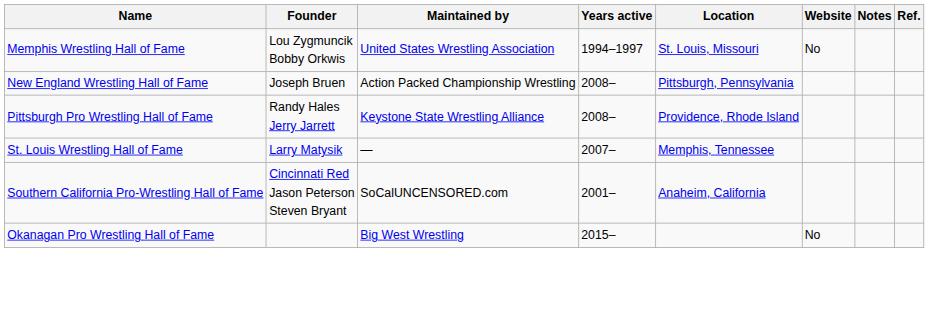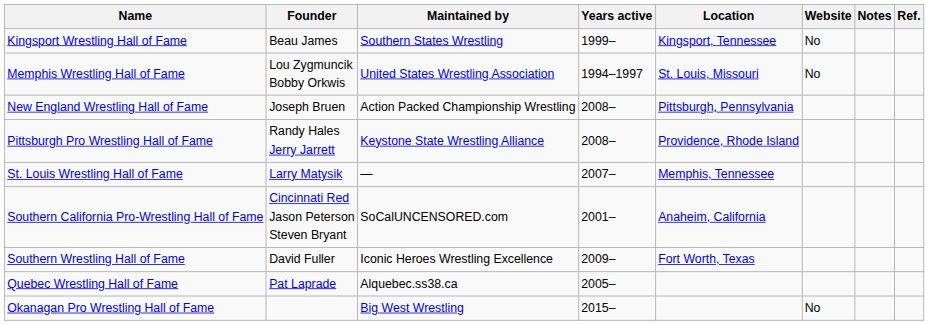 <table class="wikitable sortable" style="font-size:95%;border:0px;text-align:left;line-height:150%;">
 <tr>
 <th>Name</th>
 <th>Founder</th>
 <th>Maintained by</th>
 <th>Years active</th>
 <th>Location</th>
 <th>Website</th>
 <th class="unsortable">Notes</th>
 <th class="unsortable">Ref.</th>
+</tr>
+<tr>
+<td><a href='#'>Kingsport Wrestling Hall of Fame</a></td>
+<td>Beau James</td>
+<td><a href='#'>Southern States Wrestling</a></td>
+<td>1999–</td>
+<td><a href='#'>Kingsport, Tennessee</a></td>
+<td>No</td>
+<td></td>
+<td></td>
 </tr>
 <tr>
 <td><a href='#'>Memphis Wrestling Hall of Fame</a></td>
 <td>Lou Zygmuncik<br>Bobby Orkwis</td>
 <td><a href='#'>United States Wrestling Association</a></td>
 <td>1994–1997</td>
 <td><a href='#'>St. Louis, Missouri</a></td>
 <td>No</td>
 <td></td>
 <td></td>
 </tr>
 <tr>
 <td><a href='#'>New England Wrestling Hall of Fame</a></td>
 <td>Joseph Bruen</td>
 <td>Action Packed Championship Wrestling</td>
 <td>2008–</td>
 <td><a href='#'>Pittsburgh, Pennsylvania</a></td>
 <td></td>
 <td></td>
 <td></td>
 </tr>
 <tr>
 <td><a href='#'>Pittsburgh Pro Wrestling Hall of Fame</a></td>
 <td>Randy Hales<br><a href='#'>Jerry Jarrett</a></td>
 <td><a href='#'>Keystone State Wrestling Alliance</a></td>
 <td>2008–</td>
 <td><a href='#'>Providence, Rhode Island</a></td>
 <td></td>
 <td></td>
 <td></td>
 </tr>
 <tr>
 <td><a href='#'>St. Louis Wrestling Hall of Fame</a></td>
 <td><a href='#'>Larry Matysik</a></td>
 <td>—</td>
 <td>2007–</td>
 <td><a href='#'>Memphis, Tennessee</a></td>
 <td></td>
 <td></td>
 <td></td>
 </tr>
 <tr>
 <td><a href='#'>Southern California Pro-Wrestling Hall of Fame</a></td>
 <td><a href='#'>Cincinnati Red</a><br>Jason Peterson<br>Steven Bryant</td>
 <td>SoCalUNCENSORED.com</td>
 <td>2001–</td>
 <td><a href='#'>Anaheim, California</a></td>
 <td></td>
 <td></td>
 <td></td>
 </tr>
 <tr>
+<td><a href='#'>Southern Wrestling Hall of Fame</a></td>
+<td>David Fuller</td>
+<td>Iconic Heroes Wrestling Excellence</td>
+<td>2009–</td>
+<td><a href='#'>Fort Worth, Texas</a></td>
+<td></td>
+<td></td>
+<td></td>
+</tr>
+<tr>
+<td><a href='#'>Quebec Wrestling Hall of Fame</a></td>
+<td><a href='#'>Pat Laprade</a></td>
+<td>Alquebec.ss38.ca</td>
+<td>2005–</td>
+<td></td>
+<td></td>
+<td></td>
+<td></td>
+</tr>
+<tr>
 <td><a href='#'>Okanagan Pro Wrestling Hall of Fame</a></td>
 <td></td>
 <td><a href='#'>Big West Wrestling</a></td>
 <td>2015–</td>
 <td></td>
 <td>No</td>
 <td></td>
 <td></td>
 </tr>
 </table>
